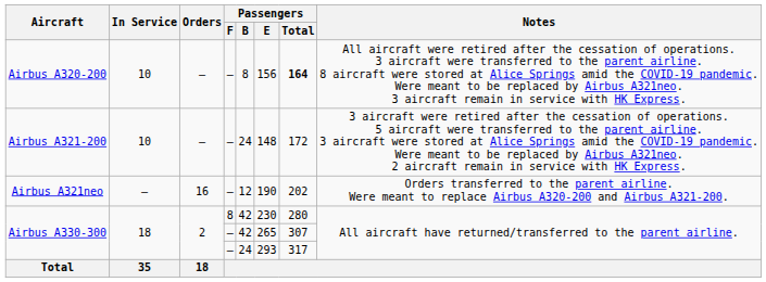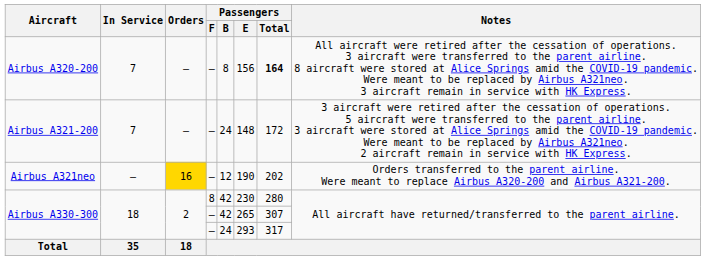 <table class="wikitable" style="margin:1em auto; text-align:center;">
 <tr>
 <th rowspan="2">Aircraft</th>
 <th rowspan="2">In Service</th>
 <th rowspan="2">Orders</th>
 <th colspan="4">Passengers</th>
 <th rowspan="2">Notes</th>
 </tr>
 <tr>
 <th><abbr>F</abbr></th>
 <th>B</th>
 <th>E</th>
 <th>Total</th>
 </tr>
 <tr>
 <td><a href='#'>Airbus A320-200</a></td>
-<td>10</td>
+<td>7</td>
 <td>—</td>
 <td>—</td>
 <td>8</td>
 <td>156</td>
 <td><strong>164</strong></td>
 <td>All aircraft were retired after the cessation of operations.<br>3 aircraft were transferred to the <a href='#'>parent airline</a>.<br>8 aircraft were stored at <a href='#'>Alice Springs</a> amid the <a href='#'>COVID-19 pandemic</a>.<br>Were meant to be replaced by <a href='#'>Airbus A321neo</a>.<br>3 aircraft remain in service with <a href='#'>HK Express</a>.</td>
 </tr>
 <tr>
 <td><a href='#'>Airbus A321-200</a></td>
-<td>10</td>
+<td>7</td>
 <td>—</td>
 <td>—</td>
 <td>24</td>
 <td>148</td>
 <td>172</td>
 <td>3 aircraft were retired after the cessation of operations.<br>5 aircraft were transferred to the <a href='#'>parent airline</a>.<br>3 aircraft were stored at <a href='#'>Alice Springs</a> amid the <a href='#'>COVID-19 pandemic</a>.<br>Were meant to be replaced by <a href='#'>Airbus A321neo</a>.<br>2 aircraft remain in service with <a href='#'>HK Express</a>.</td>
 </tr>
 <tr>
 <td><a href='#'>Airbus A321neo</a></td>
 <td>—</td>
-<td>16</td>
+<td style="background: gold;">16</td>
 <td>—</td>
 <td>12</td>
 <td>190</td>
 <td>202</td>
 <td>Orders transferred to the <a href='#'>parent airline</a>.<br>Were meant to replace <a href='#'>Airbus A320-200</a> and <a href='#'> Airbus A321-200</a>.</td>
 </tr>
 <tr>
 <td rowspan="3"><a href='#'>Airbus A330-300</a></td>
 <td rowspan="3">18</td>
 <td rowspan="3">2</td>
 <td>8</td>
 <td>42</td>
 <td>230</td>
 <td>280</td>
 <td rowspan="3">All aircraft have returned/transferred to the <a href='#'>parent airline</a>.</td>
 </tr>
 <tr>
 <td>—</td>
 <td>42</td>
 <td>265</td>
 <td>307</td>
 </tr>
 <tr>
 <td>—</td>
 <td>24</td>
 <td>293</td>
 <td>317</td>
 </tr>
 <tr>
 <th>Total</th>
 <th>35</th>
 <th>18</th>
 <th colspan="5"></th>
 </tr>
 </table>
